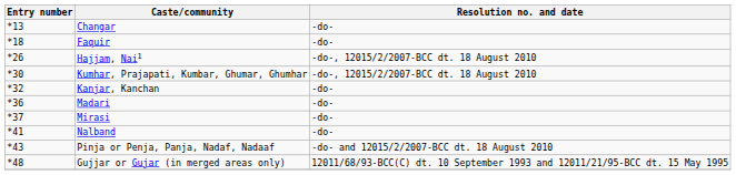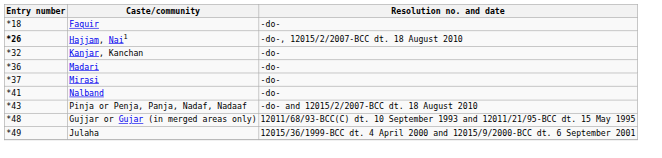 <table class="wikitable">
 <tr>
 <th>Entry number</th>
 <th>Caste/community</th>
 <th>Resolution no. and date</th>
 </tr>
 <tr>
-<td>*13</td>
-<td><a href='#'>Changar</a></td>
-<td>-do-</td>
-</tr>
-<tr>
 <td>*18</td>
 <td><a href='#'>Faquir</a></td>
 <td>-do-</td>
 </tr>
 <tr op>
-<td>*26</td>
+<td><strong>*26</strong></td>
 <td><a href='#'>Hajjam</a>, <a href='#'>Nai</a><sup>1</sup></td>
-<td>-do-, 12015/2/2007-BCC dt. 18 August 2010</td>
-</tr>
-<tr>
-<td>*30</td>
-<td><a href='#'>Kumhar</a>, Prajapati, Kumbar, Ghumar, Ghumhar</td>
 <td>-do-, 12015/2/2007-BCC dt. 18 August 2010</td>
 </tr>
 <tr>
 <td>*32</td>
 <td><a href='#'>Kanjar</a>, Kanchan</td>
 <td>-do-</td>
 </tr>
 <tr>
 <td>*36</td>
 <td><a href='#'>Madari</a></td>
 <td>-do-</td>
 </tr>
 <tr>
 <td>*37</td>
 <td><a href='#'>Mirasi</a></td>
 <td>-do-</td>
 </tr>
 <tr>
 <td>*41</td>
 <td><a href='#'>Nalband</a></td>
 <td>-do-</td>
 </tr>
 <tr>
 <td>*43</td>
 <td>Pinja or Penja, Panja, Nadaf, Nadaaf</td>
 <td>-do-  and 12015/2/2007-BCC dt. 18 August 2010</td>
 </tr>
 <tr>
 <td>*48</td>
 <td>Gujjar or <a href='#'>Gujar</a> (in merged areas only)</td>
 <td>12011/68/93-BCC(C) dt. 10 September 1993 and 12011/21/95-BCC dt. 15 May 1995</td>
 </tr>
 <tr>
+<td>*49</td>
+<td>Julaha</td>
+<td>12015/36/1999-BCC dt. 4 April 2000 and 12015/9/2000-BCC dt. 6 September 2001</td>
+</tr>
+<tr>
 </tr>
 </table>
